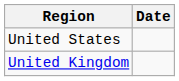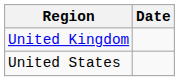 <table class="wikitable">
 <tr>
 <th>Region</th>
 <th>Date</th>
 </tr>
 <tr>
+<td><a href='#'>United Kingdom</a></td>
+<td></td>
+</tr>
+<tr>
 <td>United States</td>
 <td></td>
 </tr>
-<tr>
-<td><a href='#'>United Kingdom</a></td>
-<td></td>
-</tr>
 </table>
